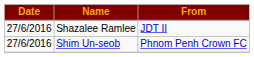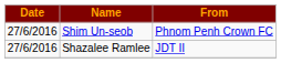 <table class="wikitable sortable">
 <tr>
 <th style="background:Maroon; color:Orange;">Date</th>
 <th style="background:Maroon; color:Orange;">Name</th>
 <th style="background:Maroon; color:Orange;">From</th>
 </tr>
 <tr>
 <td>27/6/2016</td>
+<td> <a href='#'>Shim Un-seob</a></td>
+<td> <a href='#'>Phnom Penh Crown FC</a></td>
+</tr>
+<tr>
+<td>27/6/2016</td>
 <td> Shazalee Ramlee</td>
 <td> <a href='#'>JDT II</a></td>
 </tr>
 <tr>
-<td>27/6/2016</td>
-<td> <a href='#'>Shim Un-seob</a></td>
-<td> <a href='#'>Phnom Penh Crown FC</a></td>
-</tr>
-<tr>
 </tr>
 </table>
